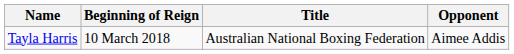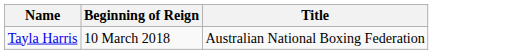 <table class="wikitable">
 <tr>
 <th>Name</th>
 <th>Beginning of Reign</th>
 <th>Title</th>
-<th>Opponent</th>
 </tr>
 <tr>
 <td><a href='#'>Tayla Harris</a></td>
 <td>10 March 2018</td>
 <td>Australian National Boxing Federation</td>
-<td>Aimee Addis</td>
 </tr>
 </table>
